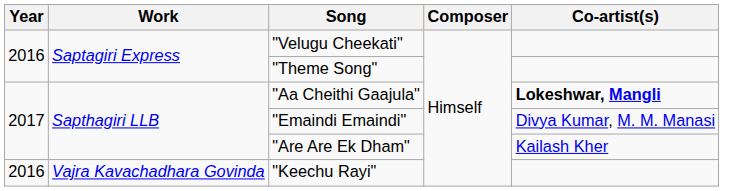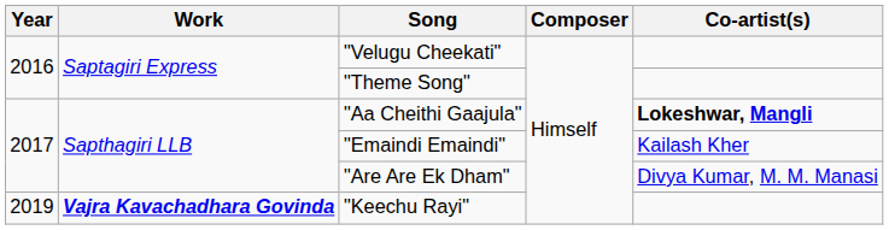 <table class="wikitable">
 <tr>
 <th>Year</th>
 <th>Work</th>
 <th>Song</th>
 <th>Composer</th>
 <th>Co-artist(s)</th>
 </tr>
 <tr>
 <td rowspan="2">2016</td>
 <td rowspan="2"><a href='#'><em>Saptagiri Express</em></a></td>
 <td>"Velugu Cheekati"</td>
 <td rowspan="6">Himself</td>
 <td></td>
 </tr>
 <tr>
 <td>"Theme Song"</td>
 <td></td>
 </tr>
 <tr>
 <td rowspan="3">2017</td>
 <td rowspan="3"><em><a href='#'>Sapthagiri LLB</a></em></td>
 <td>"Aa Cheithi Gaajula"</td>
 <td><strong>Lokeshwar, <a href='#'>Mangli</a></strong></td>
 </tr>
 <tr>
 <td>"Emaindi Emaindi"</td>
+<td><a href='#'>Kailash Kher</a></td>
+</tr>
+<tr>
+<td>"Are Are Ek Dham"</td>
 <td><a href='#'>Divya Kumar</a>, <a href='#'>M. M. Manasi</a></td>
 </tr>
 <tr>
-<td>"Are Are Ek Dham"</td>
-<td><a href='#'>Kailash Kher</a></td>
-</tr>
-<tr>
-<td>2016</td>
-<td><em><a href='#'>Vajra Kavachadhara Govinda</a></em></td>
+<td>2019</td>
+<td><strong><em><a href='#'>Vajra Kavachadhara Govinda</a></em></strong></td>
 <td>"Keechu Rayi"</td>
 <td></td>
 </tr>
 </table>
